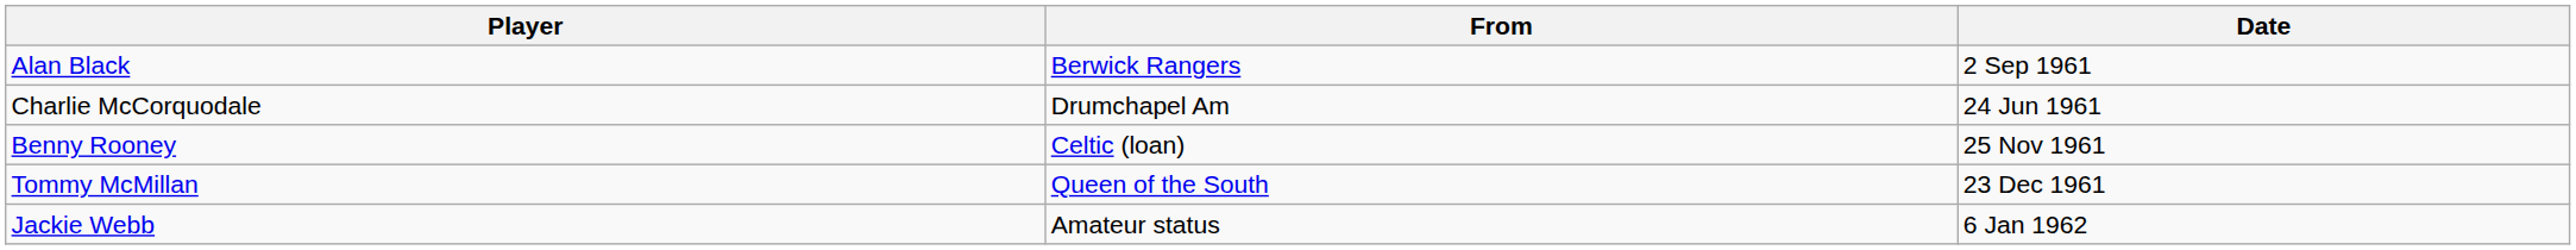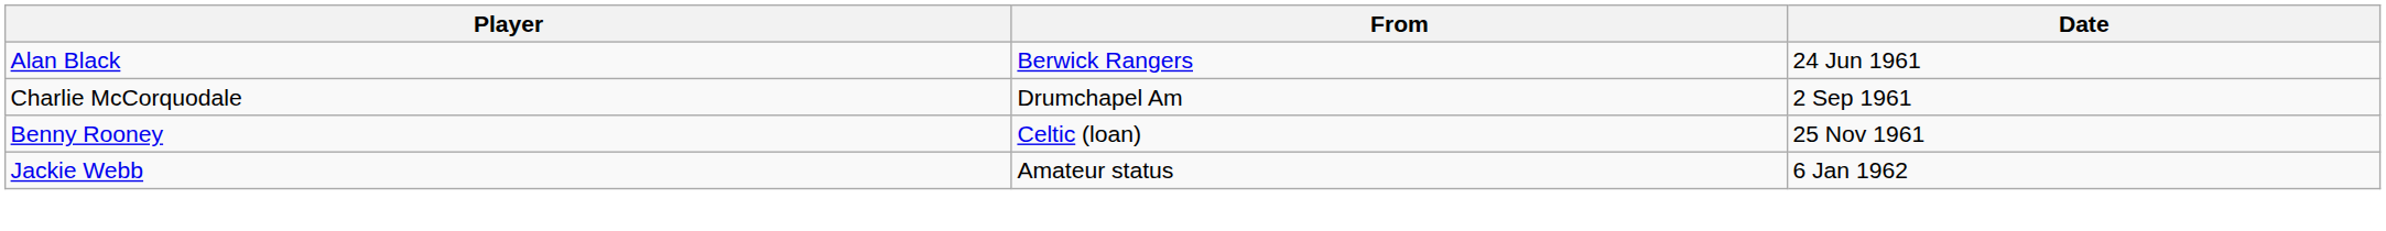 <table class="wikitable" style="text-align:center; font-size:95%;width:98%; text-align:left">
 <tr>
 <th>Player</th>
 <th>From</th>
 <th>Date</th>
 </tr>
 <tr>
 <td> <a href='#'>Alan Black</a></td>
 <td> <a href='#'>Berwick Rangers</a></td>
-<td>2 Sep 1961</td>
+<td>24 Jun 1961</td>
 </tr>
 <tr>
 <td> Charlie McCorquodale</td>
 <td> Drumchapel Am</td>
-<td>24 Jun 1961</td>
+<td>2 Sep 1961</td>
 </tr>
 <tr>
 <td> <a href='#'>Benny Rooney</a></td>
 <td> <a href='#'>Celtic</a> (loan)</td>
 <td>25 Nov 1961</td>
 </tr>
 <tr>
-<td> <a href='#'>Tommy McMillan</a></td>
-<td> <a href='#'>Queen of the South</a></td>
-<td>23 Dec 1961</td>
-</tr>
-<tr>
 <td> <a href='#'>Jackie Webb</a></td>
 <td> Amateur status</td>
 <td>6 Jan 1962</td>
 </tr>
 </table>
